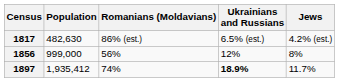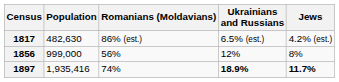 <table class="wikitable">
 <tr>
 <th>Census</th>
 <th>Population</th>
 <th>Romanians (Moldavians)</th>
 <th>Ukrainians <br>and Russians</th>
 <th>Jews</th>
 </tr>
 <tr>
 <th>1817</th>
 <td>482,630</td>
 <td>86% <small>(est.)</small></td>
 <td>6.5% <small>(est.)</small></td>
 <td>4.2% <small>(est.)</small></td>
 </tr>
 <tr>
 <th>1856</th>
 <td>999,000</td>
 <td>56%</td>
 <td>12%</td>
 <td>8%</td>
 </tr>
 <tr>
 <th>1897</th>
-<td>1,935,412</td>
+<td>1,935,416</td>
 <td>74%</td>
 <td><strong>18.9%</strong></td>
-<td>11.7%</td>
+<td><strong>11.7%</strong></td>
 </tr>
 </table>
